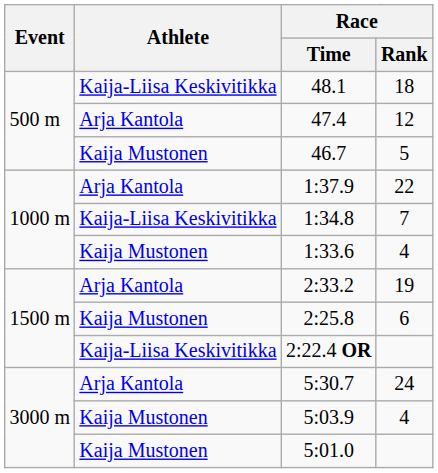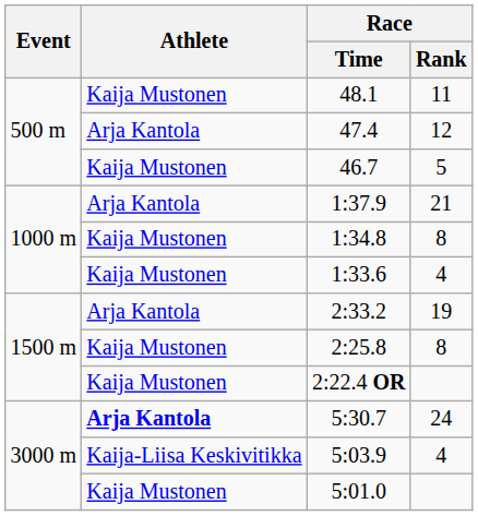 <table class="wikitable" border="1" style="font-size:90%">
 <tr>
 <th rowspan=2>Event</th>
 <th rowspan=2>Athlete</th>
 <th colspan=2>Race</th>
 </tr>
 <tr>
 <th>Time</th>
 <th>Rank</th>
 </tr>
 <tr>
 <td rowspan=3>500 m</td>
-<td><a href='#'>Kaija-Liisa Keskivitikka</a></td>
+<td><a href='#'>Kaija Mustonen</a></td>
 <td align=center>48.1</td>
-<td align=center>18</td>
+<td align=center>11</td>
 </tr>
 <tr>
 <td><a href='#'>Arja Kantola</a></td>
 <td align=center>47.4</td>
 <td align=center>12</td>
 </tr>
 <tr>
 <td><a href='#'>Kaija Mustonen</a></td>
 <td align=center>46.7</td>
 <td align=center>5</td>
 </tr>
 <tr>
 <td rowspan=3>1000 m</td>
 <td><a href='#'>Arja Kantola</a></td>
 <td align=center>1:37.9</td>
-<td align=center>22</td>
+<td align=center>21</td>
 </tr>
 <tr>
-<td><a href='#'>Kaija-Liisa Keskivitikka</a></td>
+<td><a href='#'>Kaija Mustonen</a></td>
 <td align=center>1:34.8</td>
-<td align=center>7</td>
+<td align=center>8</td>
 </tr>
 <tr>
 <td><a href='#'>Kaija Mustonen</a></td>
 <td align=center>1:33.6</td>
 <td align=center>4</td>
 </tr>
 <tr>
 <td rowspan=3>1500 m</td>
 <td><a href='#'>Arja Kantola</a></td>
 <td align=center>2:33.2</td>
 <td align=center>19</td>
 </tr>
 <tr>
 <td><a href='#'>Kaija Mustonen</a></td>
 <td align=center>2:25.8</td>
-<td align=center>6</td>
+<td align=center>8</td>
 </tr>
 <tr>
-<td><a href='#'>Kaija-Liisa Keskivitikka</a></td>
+<td><a href='#'>Kaija Mustonen</a></td>
 <td align=center>2:22.4 <strong>OR</strong></td>
 <td align=center></td>
 </tr>
 <tr>
 <td rowspan=3>3000 m</td>
-<td><a href='#'>Arja Kantola</a></td>
+<td><strong><a href='#'>Arja Kantola</a></strong></td>
 <td align=center>5:30.7</td>
 <td align=center>24</td>
 </tr>
 <tr>
-<td><a href='#'>Kaija Mustonen</a></td>
+<td><a href='#'>Kaija-Liisa Keskivitikka</a></td>
 <td align=center>5:03.9</td>
 <td align=center>4</td>
 </tr>
 <tr>
 <td><a href='#'>Kaija Mustonen</a></td>
 <td align=center>5:01.0</td>
 <td align=center></td>
 </tr>
 </table>
